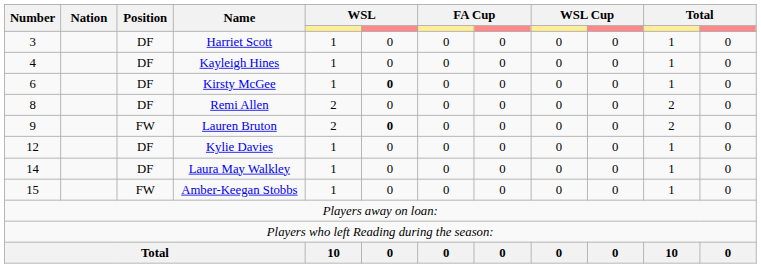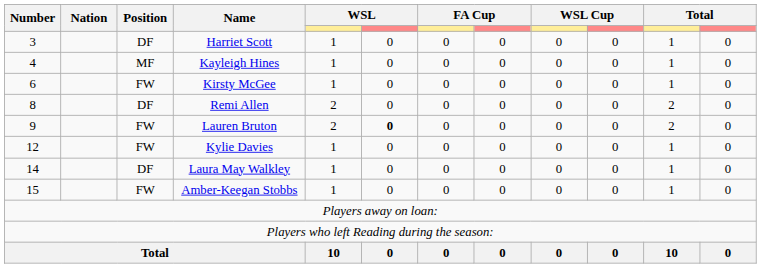 <table class="wikitable" style="font-size: 95%; text-align: center;">
 <tr>
 <th rowspan=2 width=60>Number</th>
 <th rowspan=2 width=60>Nation</th>
 <th rowspan=2 width=60>Position</th>
 <th rowspan=2 width=150>Name</th>
 <th colspan=2>WSL</th>
 <th colspan=2>FA Cup</th>
 <th colspan=2>WSL Cup</th>
 <th colspan=2>Total</th>
 </tr>
 <tr>
 <th style="width:60px; background:#fe9;"></th>
 <th style="width:60px; background:#ff8888;"></th>
 <th style="width:60px; background:#fe9;"></th>
 <th style="width:60px; background:#ff8888;"></th>
 <th style="width:60px; background:#fe9;"></th>
 <th style="width:60px; background:#ff8888;"></th>
 <th style="width:60px; background:#fe9;"></th>
 <th style="width:60px; background:#ff8888;"></th>
 </tr>
 <tr>
 <td>3</td>
 <td></td>
 <td>DF</td>
 <td><a href='#'>Harriet Scott</a></td>
 <td>1</td>
 <td>0</td>
 <td>0</td>
 <td>0</td>
 <td>0</td>
 <td>0</td>
 <td>1</td>
 <td>0</td>
 </tr>
 <tr>
 <td>4</td>
 <td></td>
-<td>DF</td>
+<td>MF</td>
 <td><a href='#'>Kayleigh Hines</a></td>
 <td>1</td>
 <td>0</td>
 <td>0</td>
 <td>0</td>
 <td>0</td>
 <td>0</td>
 <td>1</td>
 <td>0</td>
 </tr>
 <tr>
 <td>6</td>
 <td></td>
-<td>DF</td>
+<td>FW</td>
 <td><a href='#'>Kirsty McGee</a></td>
 <td>1</td>
-<td><strong>0</strong></td>
+<td>0</td>
 <td>0</td>
 <td>0</td>
 <td>0</td>
 <td>0</td>
 <td>1</td>
 <td>0</td>
 </tr>
 <tr>
 <td>8</td>
 <td></td>
 <td>DF</td>
 <td><a href='#'>Remi Allen</a></td>
 <td>2</td>
 <td>0</td>
 <td>0</td>
 <td>0</td>
 <td>0</td>
 <td>0</td>
 <td>2</td>
 <td>0</td>
 </tr>
 <tr>
 <td>9</td>
 <td></td>
 <td>FW</td>
 <td><a href='#'>Lauren Bruton</a></td>
 <td>2</td>
 <td><strong>0</strong></td>
 <td>0</td>
 <td>0</td>
 <td>0</td>
 <td>0</td>
 <td>2</td>
 <td>0</td>
 </tr>
 <tr>
 <td>12</td>
 <td></td>
-<td>DF</td>
+<td>FW</td>
 <td><a href='#'>Kylie Davies</a></td>
 <td>1</td>
 <td>0</td>
 <td>0</td>
 <td>0</td>
 <td>0</td>
 <td>0</td>
 <td>1</td>
 <td>0</td>
 </tr>
 <tr>
 <td>14</td>
 <td></td>
 <td>DF</td>
 <td><a href='#'>Laura May Walkley</a></td>
 <td>1</td>
 <td>0</td>
 <td>0</td>
 <td>0</td>
 <td>0</td>
 <td>0</td>
 <td>1</td>
 <td>0</td>
 </tr>
 <tr>
 <td>15</td>
 <td></td>
 <td>FW</td>
 <td><a href='#'>Amber-Keegan Stobbs</a></td>
 <td>1</td>
 <td>0</td>
 <td>0</td>
 <td>0</td>
 <td>0</td>
 <td>0</td>
 <td>1</td>
 <td>0</td>
 </tr>
 <tr>
 <td colspan="13"><em>Players away on loan:</em></td>
 </tr>
 <tr>
 <td colspan="13"><em>Players who left Reading during the season:</em></td>
 </tr>
 <tr>
 <th colspan=4>Total</th>
 <th>10</th>
 <th>0</th>
 <th>0</th>
 <th>0</th>
 <th>0</th>
 <th>0</th>
 <th>10</th>
 <th>0</th>
 </tr>
 </table>
